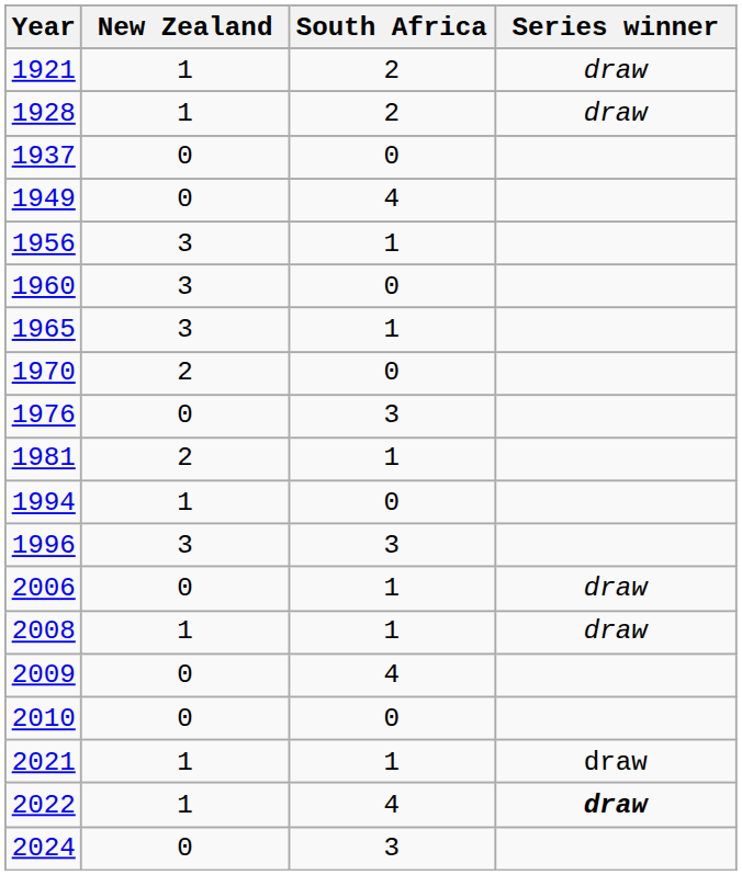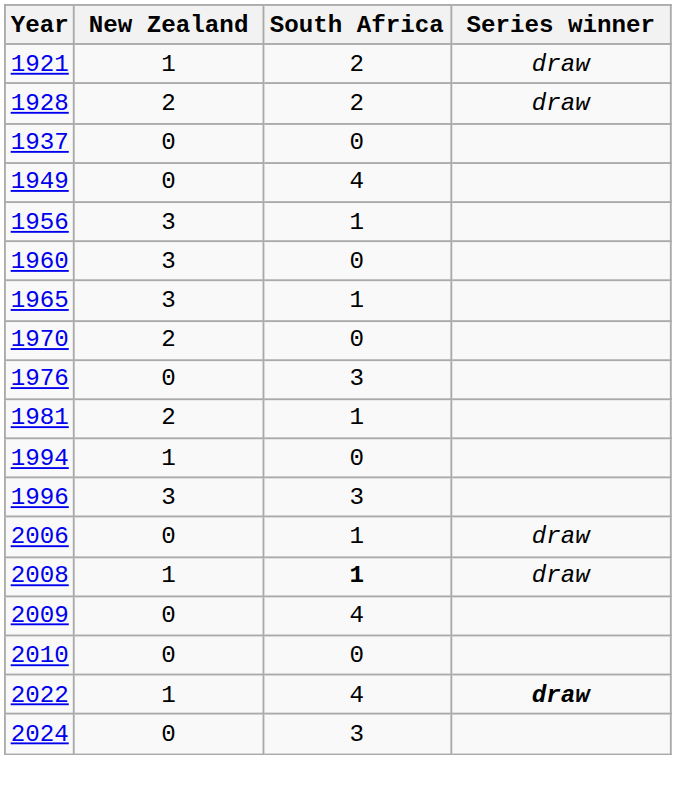 <table class="wikitable">
 <tr>
 <th>Year</th>
 <th width=95px>New Zealand</th>
 <th width=95px>South Africa</th>
 <th width=112px>Series winner</th>
 </tr>
 <tr>
 <td> <a href='#'>1921</a></td>
 <td align=center>1</td>
 <td align=center>2</td>
 <td align=center><em>draw</em></td>
 </tr>
 <tr>
 <td> <a href='#'>1928</a></td>
-<td align=center>1</td>
+<td align=center>2</td>
 <td align=center>2</td>
 <td align=center><em>draw</em></td>
 </tr>
 <tr>
 <td> <a href='#'>1937</a></td>
 <td align=center>0</td>
 <td align=center>0</td>
 <td></td>
 </tr>
 <tr>
 <td> <a href='#'>1949</a></td>
 <td align=center>0</td>
 <td align=center>4</td>
 <td></td>
 </tr>
 <tr>
 <td> <a href='#'>1956</a></td>
 <td align=center>3</td>
 <td align=center>1</td>
 <td></td>
 </tr>
 <tr>
 <td> <a href='#'>1960</a></td>
 <td align=center>3</td>
 <td align=center>0</td>
 <td></td>
 </tr>
 <tr>
 <td> <a href='#'>1965</a></td>
 <td align=center>3</td>
 <td align=center>1</td>
 <td></td>
 </tr>
 <tr>
 <td> <a href='#'>1970</a></td>
 <td align=center>2</td>
 <td align=center>0</td>
 <td></td>
 </tr>
 <tr>
 <td> <a href='#'>1976</a></td>
 <td align=center>0</td>
 <td align=center>3</td>
 <td></td>
 </tr>
 <tr>
 <td> <a href='#'>1981</a></td>
 <td align=center>2</td>
 <td align=center>1</td>
 <td></td>
 </tr>
 <tr>
 <td> <a href='#'>1994</a></td>
 <td align=center>1</td>
 <td align=center>0</td>
 <td></td>
 </tr>
 <tr>
 <td> <a href='#'>1996</a></td>
 <td align=center>3</td>
 <td align=center>3</td>
 <td></td>
 </tr>
 <tr>
 <td> <a href='#'>2006</a></td>
 <td align=center>0</td>
 <td align=center>1</td>
 <td align=center><em>draw</em></td>
 </tr>
 <tr>
 <td> <a href='#'>2008</a></td>
 <td align=center>1</td>
-<td align=center>1</td>
+<td align=center><strong>1</strong></td>
 <td align=center><em>draw</em></td>
 </tr>
 <tr>
 <td> <a href='#'>2009</a></td>
 <td align=center>0</td>
 <td align=center>4</td>
 <td></td>
 </tr>
 <tr>
 <td> <a href='#'>2010</a></td>
 <td align=center>0</td>
 <td align=center>0</td>
 <td></td>
 </tr>
 <tr>
-<td align=center> <a href='#'>2021</a></td>
-<td align=center>1</td>
-<td align=center>1</td>
-<td align=center>draw</td>
-</tr>
-<tr>
 <td> <a href='#'>2022</a></td>
 <td align=center>1</td>
 <td align=center>4</td>
 <td align=center><strong><em>draw</em></strong></td>
 </tr>
 <tr>
 <td> <a href='#'>2024</a></td>
 <td align=center>0</td>
 <td align=center>3</td>
 <td></td>
 </tr>
 </table>
